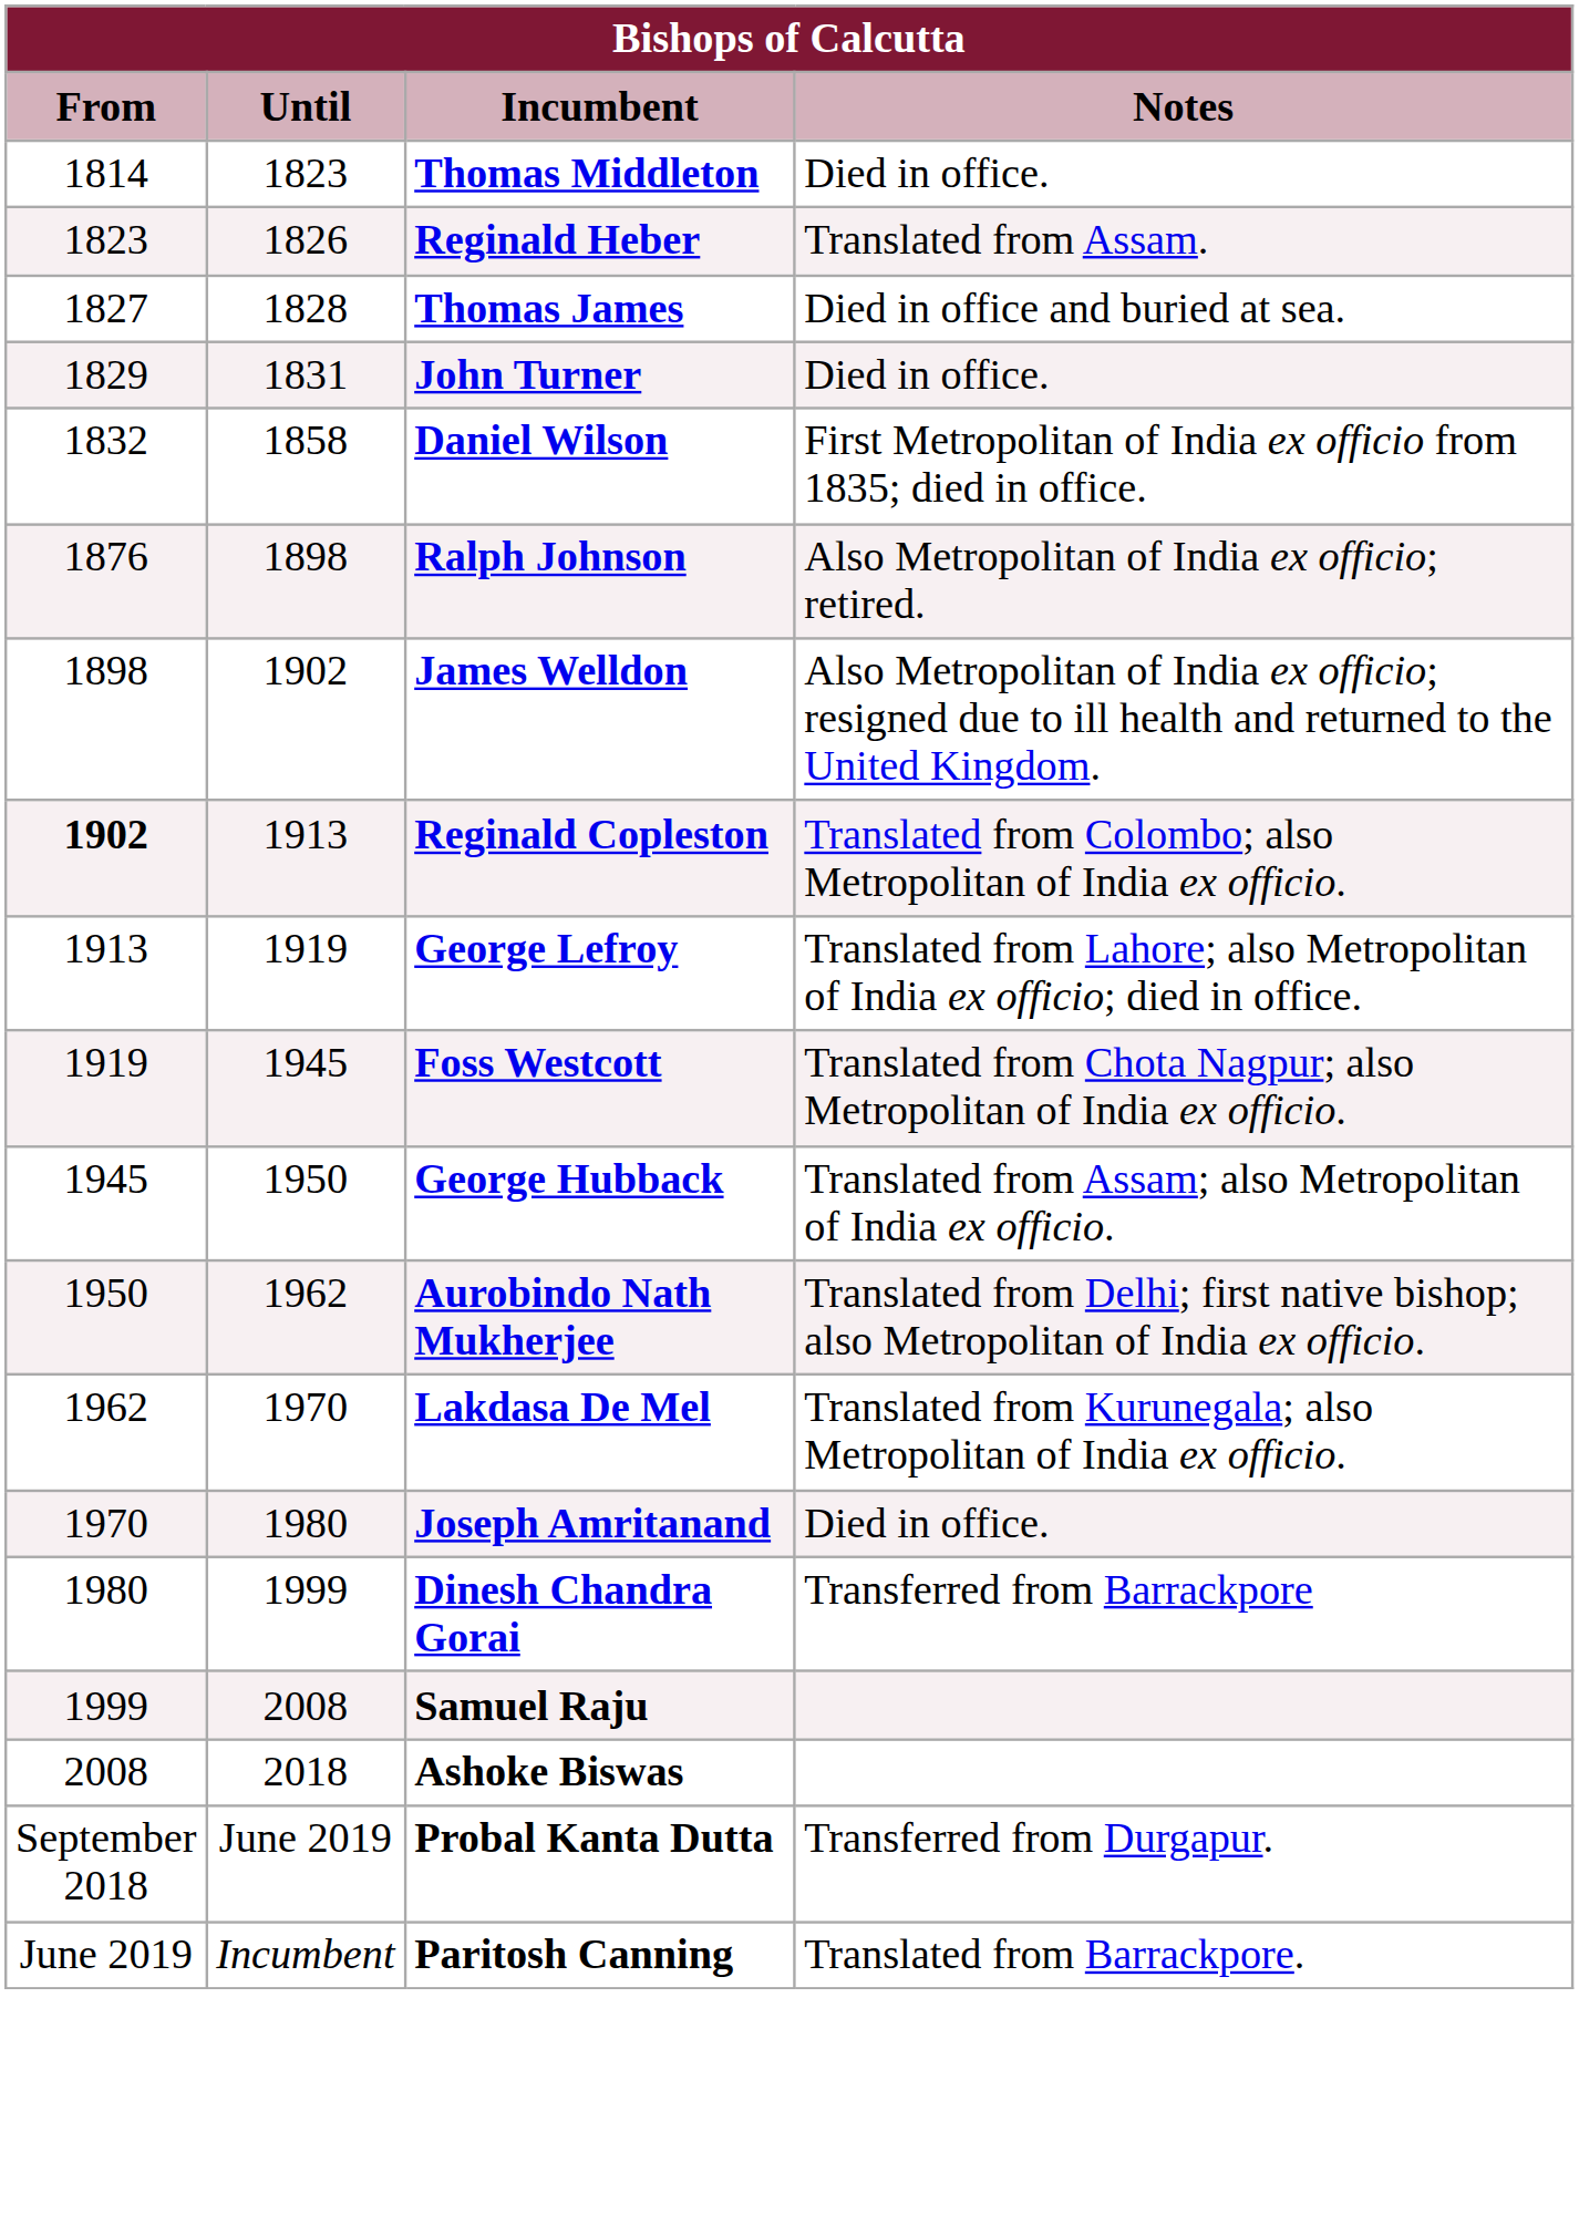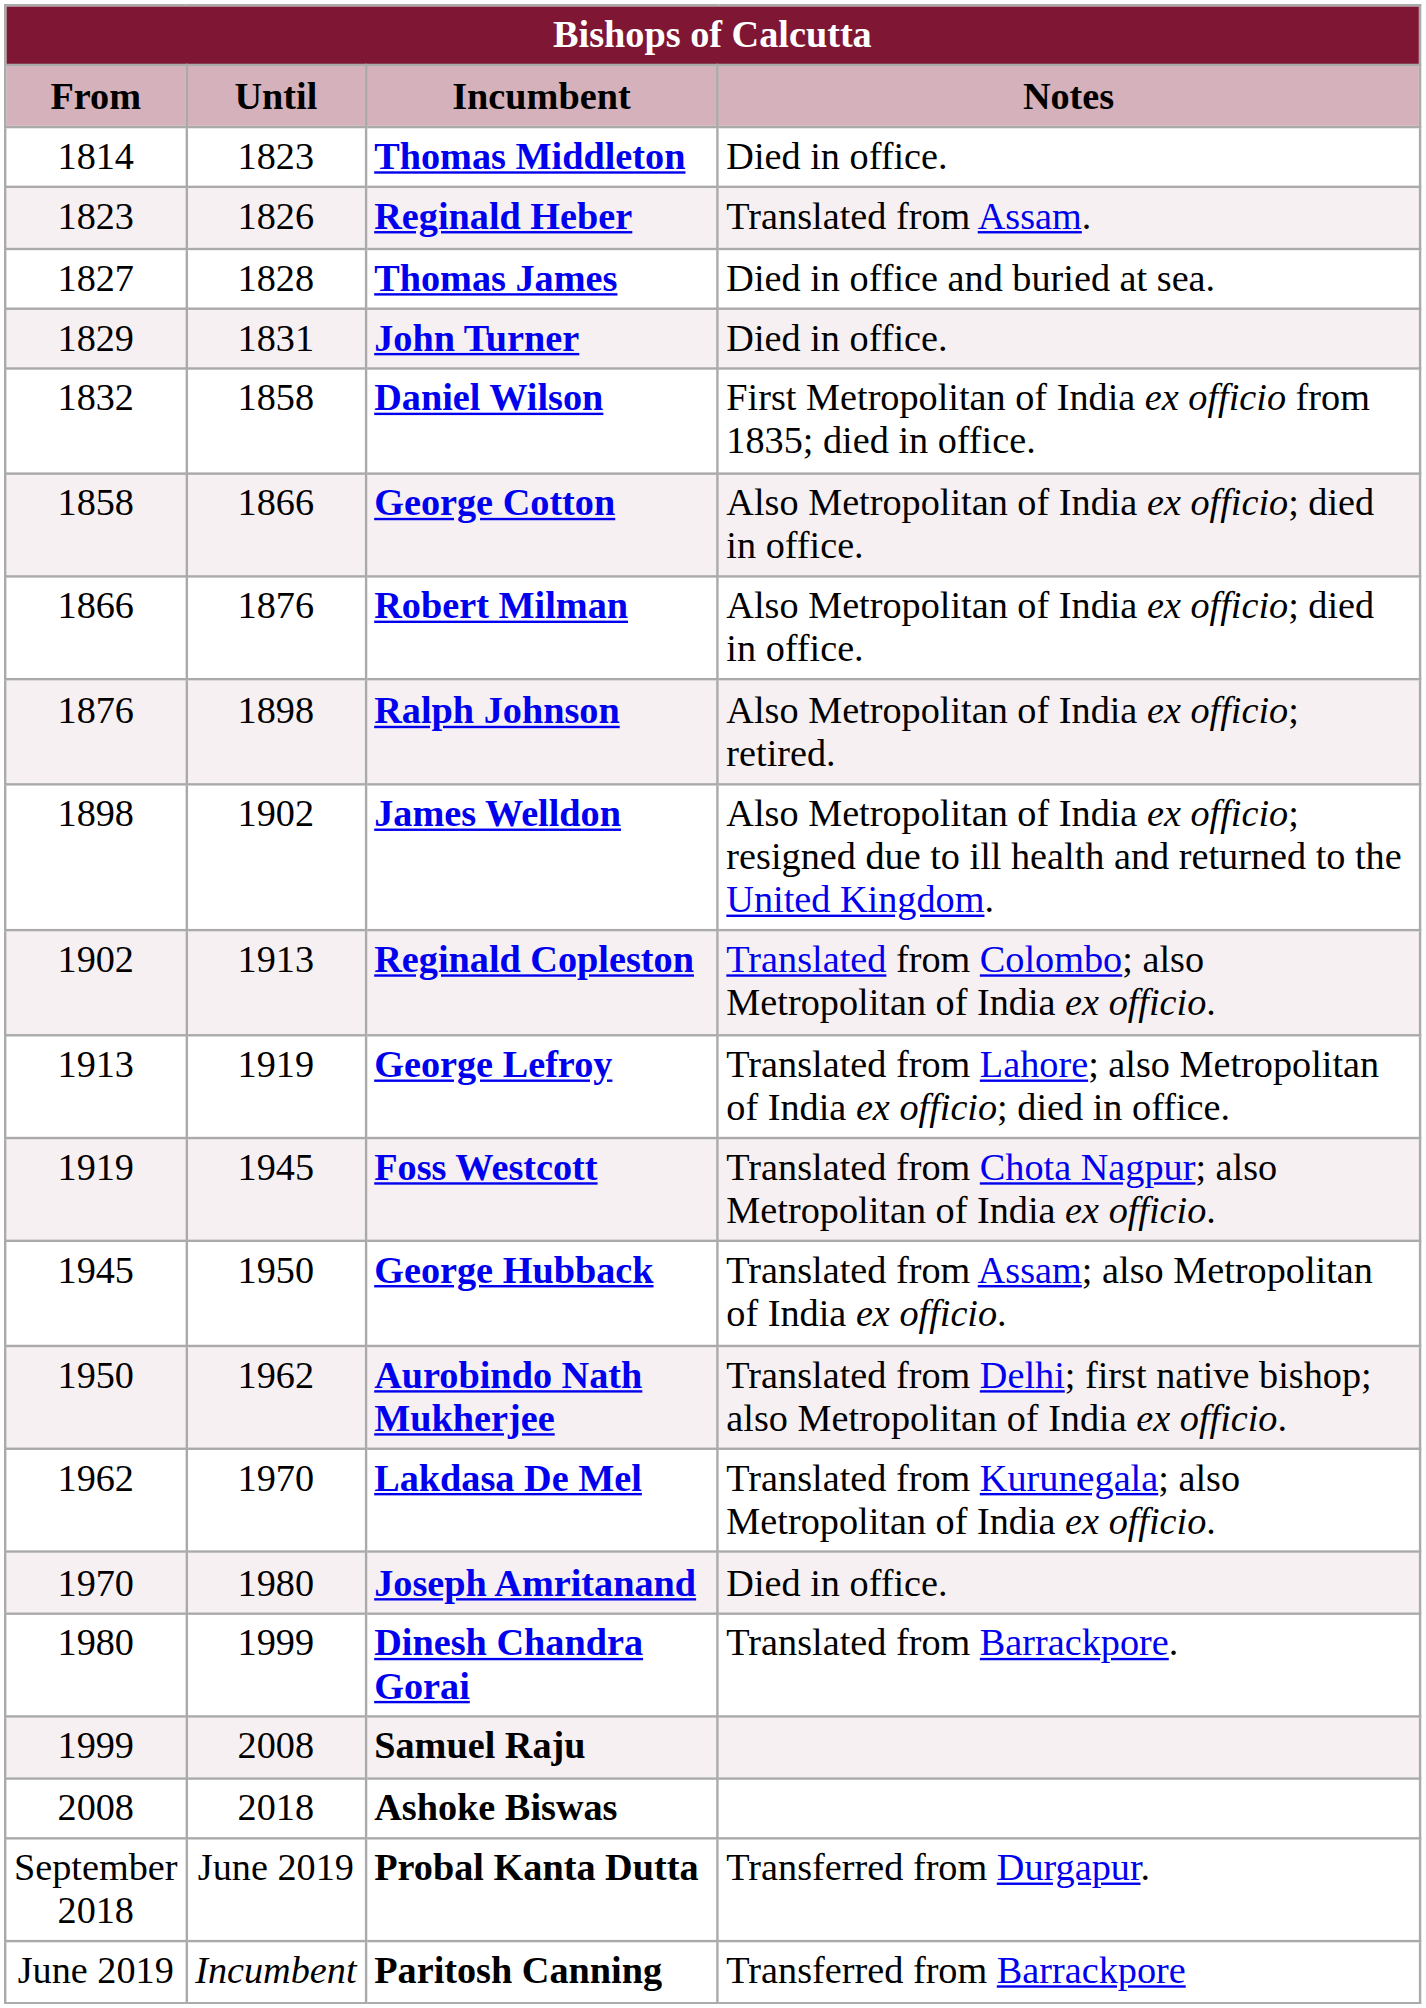 <table class="wikitable sortable" style="width: 95%;">
 <tr>
 <th colspan="4" style="background-color: #7F1734; color: white;">Bishops of Calcutta</th>
 </tr>
 <tr>
 <th style="background-color: #D4B1BB; width: 10%;">From</th>
 <th style="background-color: #D4B1BB; width: 10%;">Until</th>
 <th style="background-color: #D4B1BB; width: 25%;">Incumbent</th>
 <th style="background-color: #D4B1BB; width: 50%;">Notes</th>
 </tr>
 <tr valign="top" style="background-color: white;">
 <td style="text-align: center;">1814</td>
 <td style="text-align: center;">1823</td>
 <td><strong><a href='#'>Thomas Middleton</a></strong></td>
 <td>Died in office.</td>
 </tr>
 <tr valign="top" style="background-color: #F7F0F2;">
 <td style="text-align: center;">1823</td>
 <td style="text-align: center;">1826</td>
 <td><strong><a href='#'>Reginald Heber</a></strong></td>
 <td>Translated from <a href='#'>Assam</a>.</td>
 </tr>
 <tr valign="top" style="background-color: white;">
 <td style="text-align: center;">1827</td>
 <td style="text-align: center;">1828</td>
 <td><strong><a href='#'>Thomas James</a></strong></td>
 <td>Died in office and buried at sea.</td>
 </tr>
 <tr valign="top" style="background-color: #F7F0F2;">
 <td style="text-align: center;">1829</td>
 <td style="text-align: center;">1831</td>
 <td><strong><a href='#'>John Turner</a></strong></td>
 <td>Died in office.</td>
 </tr>
 <tr valign="top" style="background-color: white;">
 <td style="text-align: center;">1832</td>
 <td style="text-align: center;">1858</td>
 <td><strong><a href='#'>Daniel Wilson</a></strong></td>
 <td>First Metropolitan of India <em>ex officio</em> from 1835; died in office.</td>
 </tr>
 <tr valign="top" style="background-color: #F7F0F2;">
+<td style="text-align: center;">1858</td>
+<td style="text-align: center;">1866</td>
+<td><strong><a href='#'>George Cotton</a></strong></td>
+<td>Also Metropolitan of India <em>ex officio</em>; died in office.</td>
+</tr>
+<tr valign="top" style="background-color: white;">
+<td style="text-align: center;">1866</td>
+<td style="text-align: center;">1876</td>
+<td><strong><a href='#'>Robert Milman</a></strong></td>
+<td>Also Metropolitan of India <em>ex officio</em>; died in office.</td>
+</tr>
+<tr valign="top" style="background-color: #F7F0F2;">
 <td style="text-align: center;">1876</td>
 <td style="text-align: center;">1898</td>
 <td><strong><a href='#'>Ralph Johnson</a></strong></td>
 <td>Also Metropolitan of India <em>ex officio</em>; retired.</td>
 </tr>
 <tr valign="top" style="background-color: white;">
 <td style="text-align: center;">1898</td>
 <td style="text-align: center;">1902</td>
 <td><strong><a href='#'>James Welldon</a></strong></td>
 <td>Also Metropolitan of India <em>ex officio</em>; resigned due to ill health and returned to the <a href='#'>United Kingdom</a>.</td>
 </tr>
 <tr valign="top" style="background-color: #F7F0F2;">
-<td style="text-align: center;"><strong>1902</strong></td>
+<td style="text-align: center;">1902</td>
 <td style="text-align: center;">1913</td>
 <td><strong><a href='#'>Reginald Copleston</a></strong></td>
 <td><a href='#'>Translated</a> from <a href='#'>Colombo</a>; also Metropolitan of India <em>ex officio</em>.</td>
 </tr>
 <tr valign="top" style="background-color: white;">
 <td style="text-align: center;">1913</td>
 <td style="text-align: center;">1919</td>
 <td><strong><a href='#'>George Lefroy</a></strong></td>
 <td>Translated from <a href='#'>Lahore</a>; also Metropolitan of India <em>ex officio</em>; died in office.</td>
 </tr>
 <tr valign="top" style="background-color: #F7F0F2;">
 <td style="text-align: center;">1919</td>
 <td style="text-align: center;">1945</td>
 <td><strong><a href='#'>Foss Westcott</a></strong></td>
 <td>Translated from <a href='#'>Chota Nagpur</a>; also Metropolitan of India <em>ex officio</em>.</td>
 </tr>
 <tr valign="top" style="background-color: white;">
 <td style="text-align: center;">1945</td>
 <td style="text-align: center;">1950</td>
 <td><strong><a href='#'>George Hubback</a></strong></td>
 <td>Translated from <a href='#'>Assam</a>; also Metropolitan of India <em>ex officio</em>.</td>
 </tr>
 <tr valign="top" style="background-color: #F7F0F2;">
 <td style="text-align: center;">1950</td>
 <td style="text-align: center;">1962</td>
 <td><strong><a href='#'>Aurobindo Nath Mukherjee</a></strong></td>
 <td>Translated from <a href='#'>Delhi</a>; first native bishop; also Metropolitan of India <em>ex officio</em>.</td>
 </tr>
 <tr valign="top" style="background-color: white;">
 <td style="text-align: center;">1962</td>
 <td style="text-align: center;">1970</td>
 <td><strong><a href='#'>Lakdasa De Mel</a></strong></td>
 <td>Translated from <a href='#'>Kurunegala</a>; also Metropolitan of India <em>ex officio</em>.</td>
 </tr>
 <tr valign="top" style="background-color: #F7F0F2;">
 <td style="text-align: center;">1970</td>
 <td style="text-align: center;">1980</td>
 <td><strong><a href='#'>Joseph Amritanand</a></strong></td>
 <td>Died in office.</td>
 </tr>
 <tr valign="top" style="background-color: white;">
 <td style="text-align: center;">1980</td>
 <td style="text-align: center;">1999</td>
 <td><strong><a href='#'>Dinesh Chandra Gorai</a></strong></td>
-<td>Transferred from <a href='#'>Barrackpore</a></td>
+<td>Translated from <a href='#'>Barrackpore</a>.</td>
 </tr>
 <tr valign="top" style="background-color: #F7F0F2;">
 <td style="text-align: center;">1999</td>
 <td style="text-align: center;">2008</td>
 <td><strong>Samuel Raju</strong></td>
 <td></td>
 </tr>
 <tr valign="top" style="background-color: white;">
 <td style="text-align: center;">2008</td>
 <td style="text-align: center;">2018</td>
 <td><strong>Ashoke Biswas</strong></td>
 <td></td>
 </tr>
 <tr valign="top" style="background-color: white;">
 <td style="text-align: center;">September 2018</td>
 <td style="text-align: center;">June 2019</td>
 <td><strong>Probal Kanta Dutta</strong></td>
 <td>Transferred from <a href='#'>Durgapur</a>.</td>
 </tr>
 <tr valign="top" style="background-color: white;">
 <td style="text-align: center;">June 2019</td>
 <td style="text-align: center;"><em>Incumbent</em></td>
 <td><strong>Paritosh Canning</strong></td>
-<td>Translated from <a href='#'>Barrackpore</a>.</td>
+<td>Transferred from <a href='#'>Barrackpore</a></td>
 </tr>
 </table>
